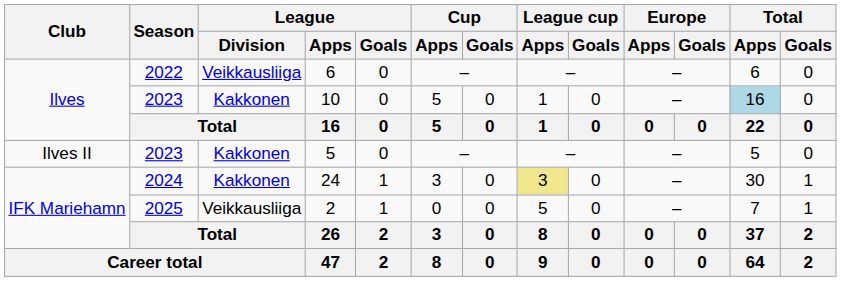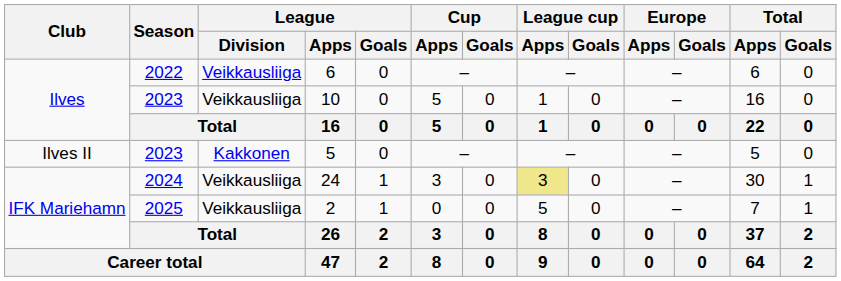 <table class="wikitable" style="text-align:center">
 <tr>
 <th rowspan="2">Club</th>
 <th rowspan="2">Season</th>
 <th colspan="3">League</th>
 <th colspan="2">Cup</th>
 <th colspan="2">League cup</th>
 <th colspan="2">Europe</th>
 <th colspan="2">Total</th>
 </tr>
 <tr>
 <th>Division</th>
 <th>Apps</th>
 <th>Goals</th>
 <th>Apps</th>
 <th>Goals</th>
 <th>Apps</th>
 <th>Goals</th>
 <th>Apps</th>
 <th>Goals</th>
 <th>Apps</th>
 <th>Goals</th>
 </tr>
 <tr>
 <td rowspan="3"><a href='#'>Ilves</a></td>
 <td><a href='#'>2022</a></td>
 <td><a href='#'>Veikkausliiga</a></td>
 <td>6</td>
 <td>0</td>
 <td colspan=2>–</td>
 <td colspan=2>–</td>
 <td colspan=2>–</td>
 <td>6</td>
 <td>0</td>
 </tr>
 <tr>
 <td><a href='#'>2023</a></td>
-<td><a href='#'>Kakkonen</a></td>
+<td>Veikkausliiga</td>
 <td>10</td>
 <td>0</td>
 <td>5</td>
 <td>0</td>
 <td>1</td>
 <td>0</td>
 <td colspan=2>–</td>
-<td style="background: lightblue;">16</td>
+<td>16</td>
 <td>0</td>
 </tr>
 <tr>
 <th colspan="2">Total</th>
 <th>16</th>
 <th>0</th>
 <th>5</th>
 <th>0</th>
 <th>1</th>
 <th>0</th>
 <th>0</th>
 <th>0</th>
 <th>22</th>
 <th>0</th>
 </tr>
 <tr>
 <td>Ilves II</td>
 <td><a href='#'>2023</a></td>
 <td><a href='#'>Kakkonen</a></td>
 <td>5</td>
 <td>0</td>
 <td colspan=2>–</td>
 <td colspan=2>–</td>
 <td colspan=2>–</td>
 <td>5</td>
 <td>0</td>
 </tr>
 <tr>
 <td rowspan=3><a href='#'>IFK Mariehamn</a></td>
 <td><a href='#'>2024</a></td>
-<td><a href='#'>Kakkonen</a></td>
+<td>Veikkausliiga</td>
 <td>24</td>
 <td>1</td>
 <td>3</td>
 <td>0</td>
 <td style="background: khaki;">3</td>
 <td>0</td>
 <td colspan=2>–</td>
 <td>30</td>
 <td>1</td>
 </tr>
 <tr>
 <td><a href='#'>2025</a></td>
 <td>Veikkausliiga</td>
 <td>2</td>
 <td>1</td>
 <td>0</td>
 <td>0</td>
 <td>5</td>
 <td>0</td>
 <td colspan=2>–</td>
 <td>7</td>
 <td>1</td>
 </tr>
 <tr>
 <th colspan=2>Total</th>
 <th>26</th>
 <th>2</th>
 <th>3</th>
 <th>0</th>
 <th>8</th>
 <th>0</th>
 <th>0</th>
 <th>0</th>
 <th>37</th>
 <th>2</th>
 </tr>
 <tr>
 <th colspan="3">Career total</th>
 <th>47</th>
 <th>2</th>
 <th>8</th>
 <th>0</th>
 <th>9</th>
 <th>0</th>
 <th>0</th>
 <th>0</th>
 <th>64</th>
 <th>2</th>
 </tr>
 </table>
